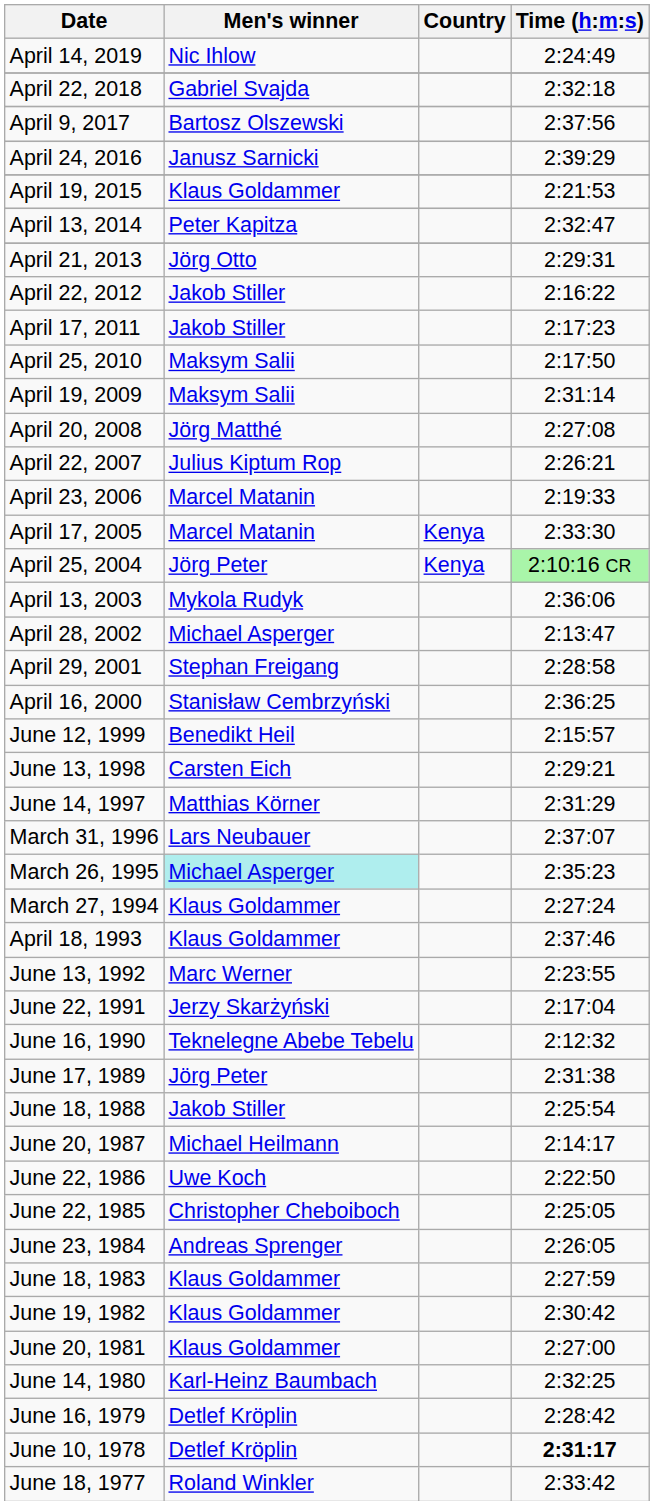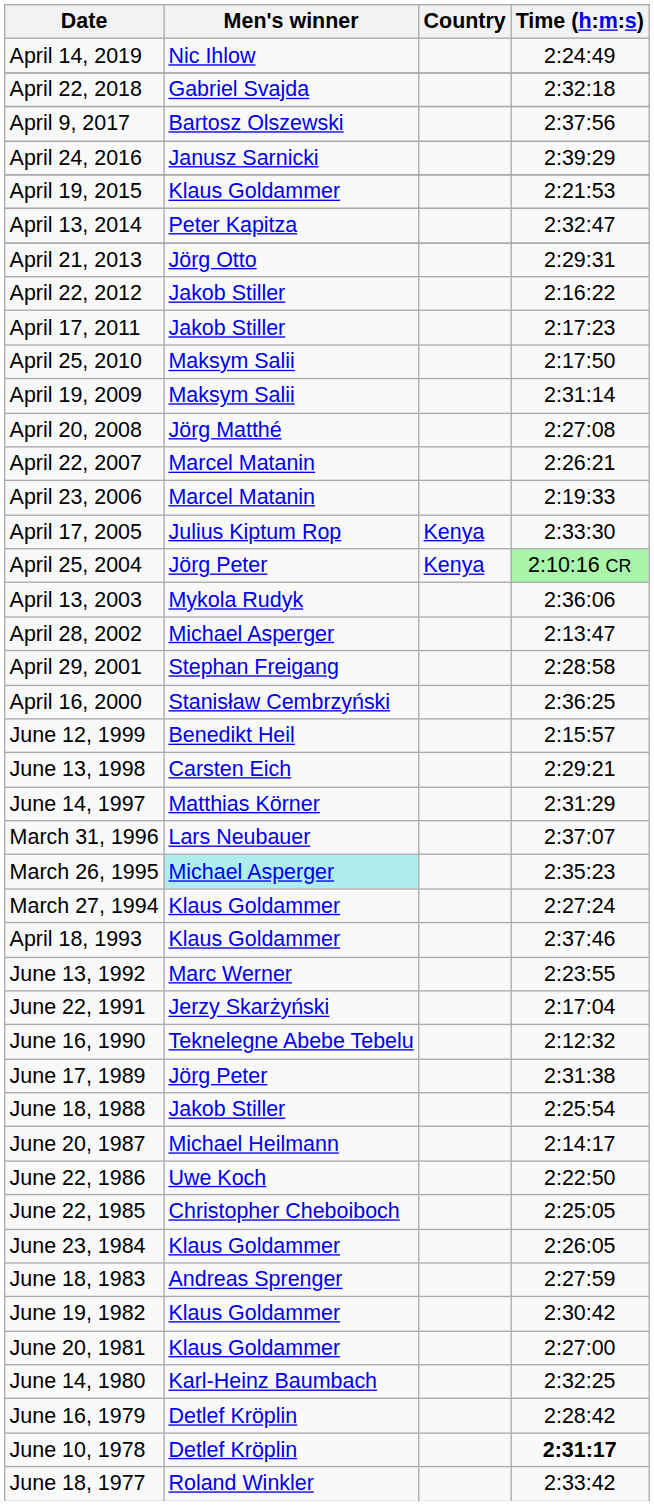 <table class="wikitable sortable" style="text-align:left">
 <tr>
 <th>Date</th>
 <th class=unsortable>Men's winner</th>
 <th>Country</th>
 <th>Time (<a href='#'>h</a>:<a href='#'>m</a>:<a href='#'>s</a>)</th>
 </tr>
 <tr>
 <td>April 14, 2019</td>
 <td><a href='#'>Nic Ihlow</a></td>
 <td></td>
 <td align=center>2:24:49</td>
 </tr>
 <tr>
 </tr>
 <tr>
 <td>April 22, 2018</td>
 <td><a href='#'>Gabriel Svajda</a></td>
 <td></td>
 <td align=center>2:32:18</td>
 </tr>
 <tr>
 </tr>
 <tr>
 <td>April 9, 2017</td>
 <td><a href='#'>Bartosz Olszewski</a></td>
 <td></td>
 <td align=center>2:37:56</td>
 </tr>
 <tr>
 </tr>
 <tr>
 <td>April 24, 2016</td>
 <td><a href='#'>Janusz Sarnicki</a></td>
 <td></td>
 <td align=center>2:39:29</td>
 </tr>
 <tr>
 </tr>
 <tr>
 <td>April 19, 2015</td>
 <td><a href='#'>Klaus Goldammer</a></td>
 <td></td>
 <td align=center>2:21:53</td>
 </tr>
 <tr>
 </tr>
 <tr>
 <td>April 13, 2014</td>
 <td><a href='#'>Peter Kapitza</a></td>
 <td></td>
 <td align=center>2:32:47</td>
 </tr>
 <tr>
 </tr>
 <tr>
 <td>April 21, 2013</td>
 <td><a href='#'>Jörg Otto</a></td>
 <td></td>
 <td align=center>2:29:31</td>
 </tr>
 <tr>
 <td>April 22, 2012</td>
 <td><a href='#'>Jakob Stiller</a></td>
 <td></td>
 <td align=center>2:16:22</td>
 </tr>
 <tr>
 <td>April 17, 2011</td>
 <td><a href='#'>Jakob Stiller</a></td>
 <td></td>
 <td align=center>2:17:23</td>
 </tr>
 <tr>
 <td>April 25, 2010</td>
 <td><a href='#'>Maksym Salii</a></td>
 <td></td>
 <td align=center>2:17:50</td>
 </tr>
 <tr>
 <td>April 19, 2009</td>
 <td><a href='#'>Maksym Salii</a></td>
 <td></td>
 <td align=center>2:31:14</td>
 </tr>
 <tr>
 <td>April 20, 2008</td>
 <td><a href='#'>Jörg Matthé</a></td>
 <td></td>
 <td align=center>2:27:08</td>
 </tr>
 <tr>
 <td>April 22, 2007</td>
-<td><a href='#'>Julius Kiptum Rop</a></td>
+<td><a href='#'>Marcel Matanin</a></td>
 <td></td>
 <td align=center>2:26:21</td>
 </tr>
 <tr>
 <td>April 23, 2006</td>
 <td><a href='#'>Marcel Matanin</a></td>
 <td></td>
 <td align=center>2:19:33</td>
 </tr>
 <tr>
 <td>April 17, 2005</td>
-<td><a href='#'>Marcel Matanin</a></td>
+<td><a href='#'>Julius Kiptum Rop</a></td>
 <td> <a href='#'>Kenya</a></td>
 <td align=center>2:33:30</td>
 </tr>
 <tr>
 <td>April 25, 2004</td>
 <td><a href='#'>Jörg Peter</a></td>
 <td> <a href='#'>Kenya</a></td>
 <td align="center" bgcolor=#A9F5A9>2:10:16 <small>CR</small></td>
 </tr>
 <tr>
 <td>April 13, 2003</td>
 <td><a href='#'>Mykola Rudyk</a></td>
 <td></td>
 <td align=center>2:36:06</td>
 </tr>
 <tr>
 <td>April 28, 2002</td>
 <td><a href='#'>Michael Asperger</a></td>
 <td></td>
 <td align=center>2:13:47</td>
 </tr>
 <tr>
 <td>April 29, 2001</td>
 <td><a href='#'>Stephan Freigang</a></td>
 <td></td>
 <td align=center>2:28:58</td>
 </tr>
 <tr>
 <td>April 16, 2000</td>
 <td><a href='#'>Stanisław Cembrzyński</a></td>
 <td></td>
 <td align=center>2:36:25</td>
 </tr>
 <tr>
 <td>June 12, 1999</td>
 <td><a href='#'>Benedikt Heil</a></td>
 <td></td>
 <td align=center>2:15:57</td>
 </tr>
 <tr>
 <td>June 13, 1998</td>
 <td><a href='#'>Carsten Eich</a></td>
 <td></td>
 <td align=center>2:29:21</td>
 </tr>
 <tr>
 <td>June 14, 1997</td>
 <td><a href='#'>Matthias Körner</a></td>
 <td></td>
 <td align=center>2:31:29</td>
 </tr>
 <tr>
 <td>March 31, 1996</td>
 <td><a href='#'>Lars Neubauer</a></td>
 <td></td>
 <td align=center>2:37:07</td>
 </tr>
 <tr>
 <td>March 26, 1995</td>
 <td style="background: paleturquoise;"><a href='#'>Michael Asperger</a></td>
 <td></td>
 <td align=center>2:35:23</td>
 </tr>
 <tr>
 <td>March 27, 1994</td>
 <td><a href='#'>Klaus Goldammer</a></td>
 <td></td>
 <td align=center>2:27:24</td>
 </tr>
 <tr>
 <td>April 18, 1993</td>
 <td><a href='#'>Klaus Goldammer</a></td>
 <td></td>
 <td align=center>2:37:46</td>
 </tr>
 <tr>
 <td>June 13, 1992</td>
 <td><a href='#'>Marc Werner</a></td>
 <td></td>
 <td align=center>2:23:55</td>
 </tr>
 <tr>
 <td>June 22, 1991</td>
 <td><a href='#'>Jerzy Skarżyński</a></td>
 <td></td>
 <td align=center>2:17:04</td>
 </tr>
 <tr>
 <td>June 16, 1990</td>
 <td><a href='#'>Teknelegne Abebe Tebelu</a></td>
 <td></td>
 <td align=center>2:12:32</td>
 </tr>
 <tr>
 <td>June 17, 1989</td>
 <td><a href='#'>Jörg Peter</a></td>
 <td></td>
 <td align=center>2:31:38</td>
 </tr>
 <tr>
 <td>June 18, 1988</td>
 <td><a href='#'>Jakob Stiller</a></td>
 <td></td>
 <td align=center>2:25:54</td>
 </tr>
 <tr>
 <td>June 20, 1987</td>
 <td><a href='#'>Michael Heilmann</a></td>
 <td></td>
 <td align=center>2:14:17</td>
 </tr>
 <tr>
 <td>June 22, 1986</td>
 <td><a href='#'>Uwe Koch</a></td>
 <td></td>
 <td align=center>2:22:50</td>
 </tr>
 <tr>
 <td>June 22, 1985</td>
 <td><a href='#'>Christopher Cheboiboch</a></td>
 <td></td>
 <td align=center>2:25:05</td>
 </tr>
 <tr>
 <td>June 23, 1984</td>
-<td><a href='#'>Andreas Sprenger</a></td>
+<td><a href='#'>Klaus Goldammer</a></td>
 <td></td>
 <td align=center>2:26:05</td>
 </tr>
 <tr>
 <td>June 18, 1983</td>
-<td><a href='#'>Klaus Goldammer</a></td>
+<td><a href='#'>Andreas Sprenger</a></td>
 <td></td>
 <td align=center>2:27:59</td>
 </tr>
 <tr>
 <td>June 19, 1982</td>
 <td><a href='#'>Klaus Goldammer</a></td>
 <td></td>
 <td align=center>2:30:42</td>
 </tr>
 <tr>
 <td>June 20, 1981</td>
 <td><a href='#'>Klaus Goldammer</a></td>
 <td></td>
 <td align=center>2:27:00</td>
 </tr>
 <tr>
 <td>June 14, 1980</td>
 <td><a href='#'>Karl-Heinz Baumbach</a></td>
 <td></td>
 <td align=center>2:32:25</td>
 </tr>
 <tr>
 <td>June 16, 1979</td>
 <td><a href='#'>Detlef Kröplin</a></td>
 <td></td>
 <td align=center>2:28:42</td>
 </tr>
 <tr>
 <td>June 10, 1978</td>
 <td><a href='#'>Detlef Kröplin</a></td>
 <td></td>
 <td align=center><strong>2:31:17</strong></td>
 </tr>
 <tr>
 <td>June 18, 1977</td>
 <td><a href='#'>Roland Winkler</a></td>
 <td></td>
 <td align=center>2:33:42</td>
 </tr>
 </table>
